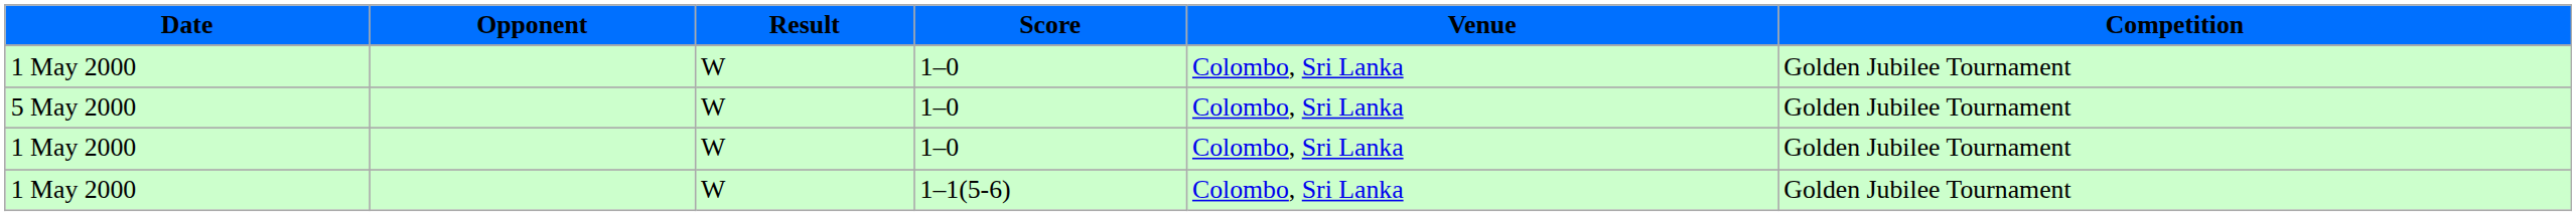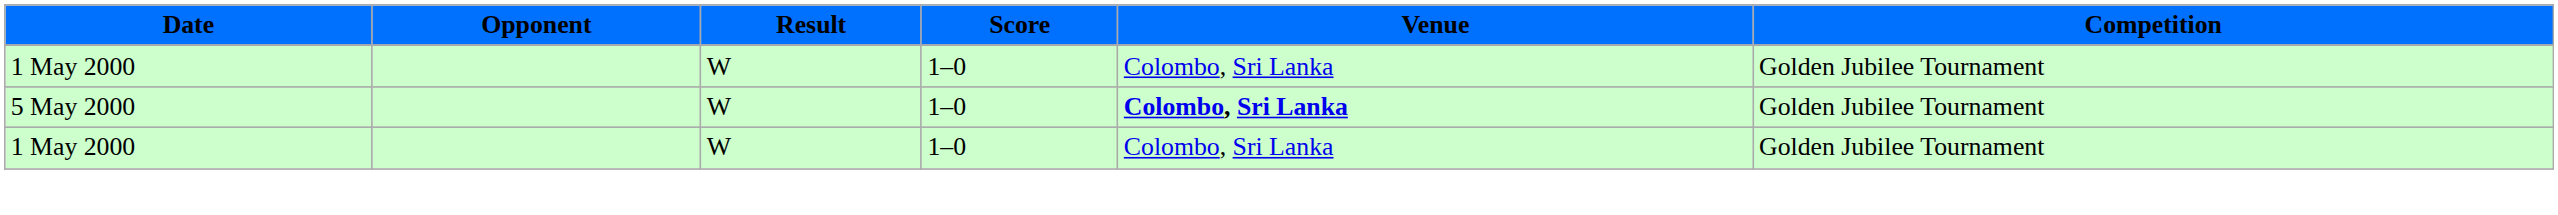 <table width=100% class="wikitable">
 <tr>
 <th style="background:#0070FF;"><span>Date</span></th>
 <th style="background:#0070FF;"><span>Opponent</span></th>
 <th style="background:#0070FF;"><span>Result</span></th>
 <th style="background:#0070FF;"><span>Score</span></th>
 <th style="background:#0070FF;"><span>Venue</span></th>
 <th style="background:#0070FF;"><span>Competition</span></th>
 </tr>
 <tr>
 </tr>
 <tr style="background:#CCFFCC;">
 <td>1 May 2000</td>
 <td></td>
 <td>W</td>
 <td>1–0</td>
 <td> <a href='#'>Colombo</a>, <a href='#'>Sri Lanka</a></td>
 <td>Golden Jubilee Tournament</td>
 </tr>
 <tr style="background:#CCFFCC;">
 <td>5 May 2000</td>
 <td></td>
 <td>W</td>
 <td>1–0</td>
-<td> <a href='#'>Colombo</a>, <a href='#'>Sri Lanka</a></td>
+<td><strong> <a href='#'>Colombo</a>, <a href='#'>Sri Lanka</a></strong></td>
 <td>Golden Jubilee Tournament</td>
 </tr>
 <tr style="background:#CCFFCC;">
 <td>1 May 2000</td>
 <td></td>
 <td>W</td>
 <td>1–0</td>
 <td> <a href='#'>Colombo</a>, <a href='#'>Sri Lanka</a></td>
 <td>Golden Jubilee Tournament</td>
 </tr>
-<tr style="background:#CCFFCC;">
-<td>1 May 2000</td>
-<td></td>
-<td>W</td>
-<td>1–1(5-6)</td>
-<td> <a href='#'>Colombo</a>, <a href='#'>Sri Lanka</a></td>
-<td>Golden Jubilee Tournament</td>
-</tr>
 </table>
